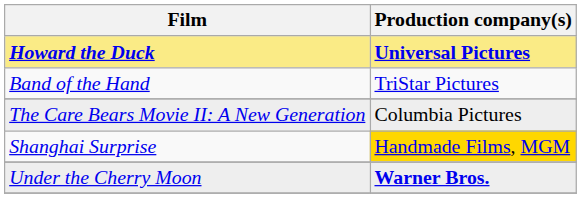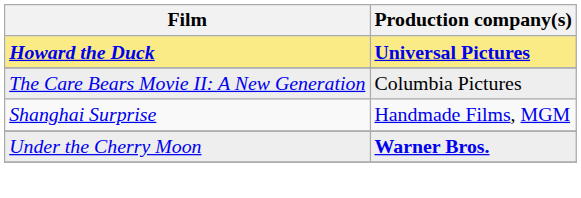 <table class="wikitable" style>
 <tr>
 <th>Film</th>
 <th>Production company(s)</th>
 </tr>
 <tr style="background:#FAEB86">
 <td><strong><em><a href='#'>Howard the Duck</a></em></strong></td>
 <td><strong><a href='#'>Universal Pictures</a></strong></td>
 </tr>
 <tr>
-<td><em><a href='#'>Band of the Hand</a></em></td>
-<td><a href='#'>TriStar Pictures</a></td>
-</tr>
-<tr>
 </tr>
 <tr style="background:#eee;">
 <td><em><a href='#'>The Care Bears Movie II: A New Generation</a></em></td>
 <td>Columbia Pictures</td>
 </tr>
 <tr>
 <td><em><a href='#'>Shanghai Surprise</a></em></td>
-<td style="background: gold;"><a href='#'>Handmade Films</a>, <a href='#'>MGM</a></td>
+<td><a href='#'>Handmade Films</a>, <a href='#'>MGM</a></td>
 </tr>
 <tr>
 </tr>
 <tr style="background:#eee;">
 <td><em><a href='#'>Under the Cherry Moon</a></em></td>
 <td><strong><a href='#'>Warner Bros.</a></strong></td>
 </tr>
 <tr>
 </tr>
 </table>
